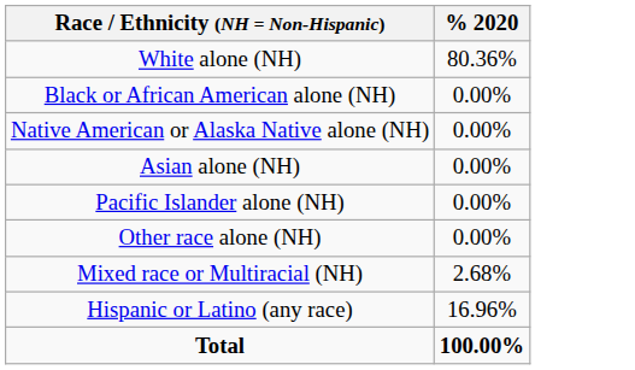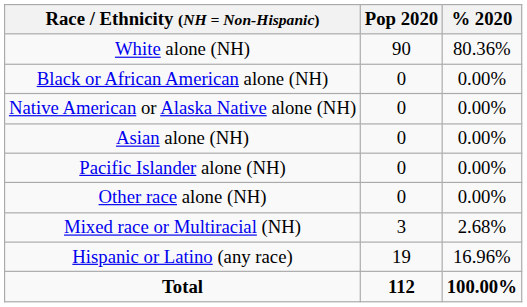 <table class="wikitable" style="text-align:center;">
 <tr>
 <th>Race / Ethnicity <small>(<em>NH = Non-Hispanic</em>)</small></th>
+<th>Pop 2020</th>
 <th>% 2020</th>
 </tr>
 <tr>
 <td><a href='#'>White</a> alone (NH)</td>
+<td>90</td>
 <td>80.36%</td>
 </tr>
 <tr>
 <td><a href='#'>Black or African American</a> alone (NH)</td>
+<td>0</td>
 <td>0.00%</td>
 </tr>
 <tr>
 <td><a href='#'>Native American</a> or <a href='#'>Alaska Native</a> alone (NH)</td>
+<td>0</td>
 <td>0.00%</td>
 </tr>
 <tr>
 <td><a href='#'>Asian</a> alone (NH)</td>
+<td>0</td>
 <td>0.00%</td>
 </tr>
 <tr>
 <td><a href='#'>Pacific Islander</a> alone (NH)</td>
+<td>0</td>
 <td>0.00%</td>
 </tr>
 <tr>
 <td><a href='#'>Other race</a> alone (NH)</td>
+<td>0</td>
 <td>0.00%</td>
 </tr>
 <tr>
 <td><a href='#'>Mixed race or Multiracial</a> (NH)</td>
+<td>3</td>
 <td>2.68%</td>
 </tr>
 <tr>
 <td><a href='#'>Hispanic or Latino</a> (any race)</td>
+<td>19</td>
 <td>16.96%</td>
 </tr>
 <tr>
 <td><strong>Total</strong></td>
+<td><strong>112</strong></td>
 <td><strong>100.00%</strong></td>
 </tr>
 </table>
